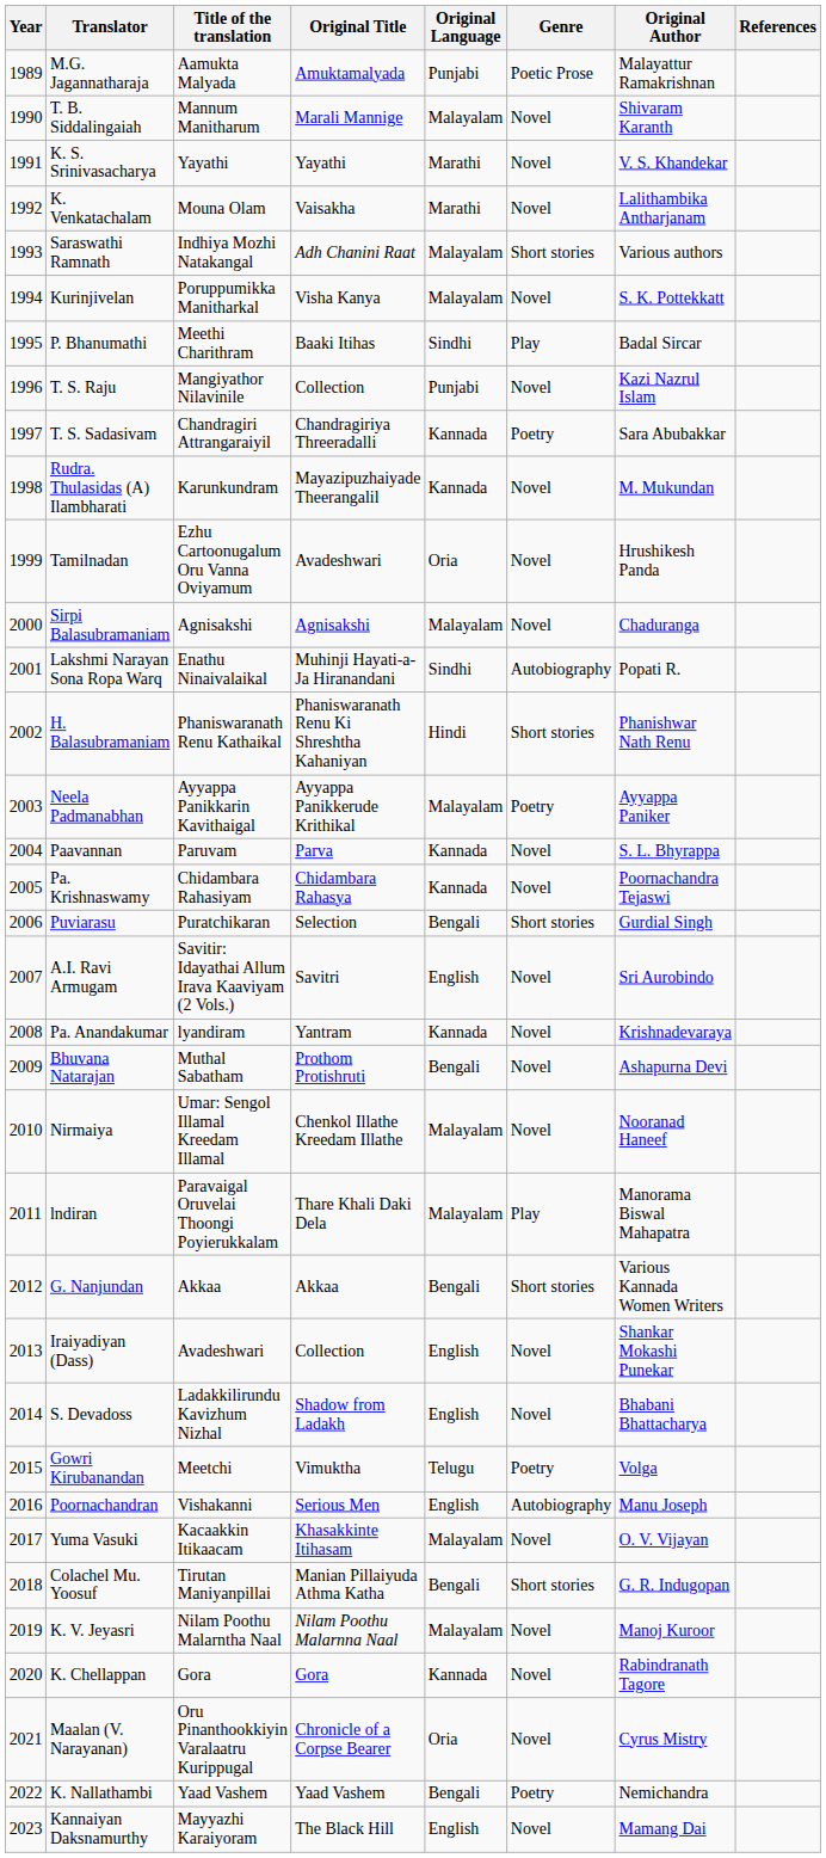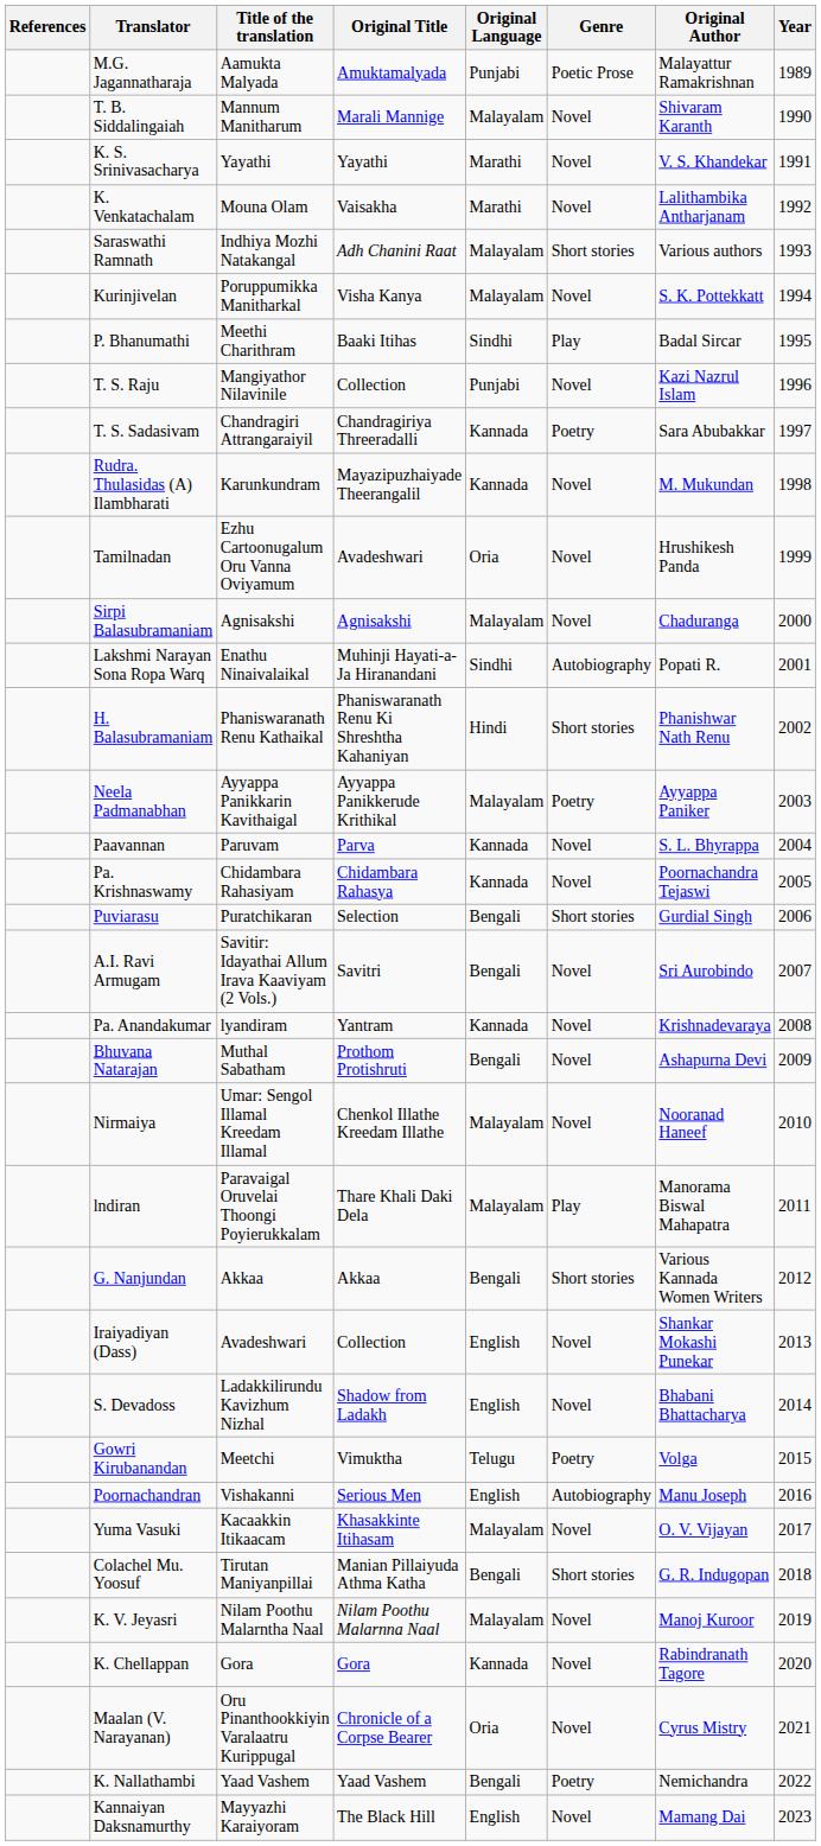 <table class="wikitable sortable">
 <tr>
-<th>Year</th>
+<th class=unsortable>References</th>
 <th>Translator</th>
 <th>Title of the translation</th>
 <th>Original Title</th>
 <th>Original Language</th>
 <th>Genre</th>
 <th>Original Author</th>
-<th class=unsortable>References</th>
+<th>Year</th>
 </tr>
 <tr>
-<td>1989</td>
+<td></td>
 <td>M.G. Jagannatharaja</td>
 <td>Aamukta Malyada</td>
 <td><a href='#'>Amuktamalyada</a></td>
 <td>Punjabi</td>
 <td>Poetic Prose</td>
 <td>Malayattur Ramakrishnan</td>
-<td></td>
+<td>1989</td>
 </tr>
 <tr>
-<td>1990</td>
+<td></td>
 <td>T. B. Siddalingaiah</td>
 <td>Mannum Manitharum</td>
 <td><a href='#'>Marali Mannige</a></td>
 <td>Malayalam</td>
 <td>Novel</td>
 <td><a href='#'>Shivaram Karanth</a></td>
-<td></td>
+<td>1990</td>
 </tr>
 <tr>
-<td>1991</td>
+<td></td>
 <td>K. S. Srinivasacharya</td>
 <td>Yayathi</td>
 <td>Yayathi</td>
 <td>Marathi</td>
 <td>Novel</td>
 <td><a href='#'>V. S. Khandekar</a></td>
-<td></td>
+<td>1991</td>
 </tr>
 <tr>
-<td>1992</td>
+<td></td>
 <td>K. Venkatachalam</td>
 <td>Mouna Olam</td>
 <td>Vaisakha</td>
 <td>Marathi</td>
 <td>Novel</td>
 <td><a href='#'>Lalithambika Antharjanam</a></td>
-<td></td>
+<td>1992</td>
 </tr>
 <tr>
-<td>1993</td>
+<td></td>
 <td>Saraswathi Ramnath</td>
 <td>Indhiya Mozhi Natakangal</td>
 <td><em>Adh Chanini Raat</em></td>
 <td>Malayalam</td>
 <td>Short stories</td>
 <td>Various authors</td>
-<td></td>
+<td>1993</td>
 </tr>
 <tr>
-<td>1994</td>
+<td></td>
 <td>Kurinjivelan</td>
 <td>Poruppumikka Manitharkal</td>
 <td>Visha Kanya</td>
 <td>Malayalam</td>
 <td>Novel</td>
 <td><a href='#'>S. K. Pottekkatt</a></td>
-<td></td>
+<td>1994</td>
 </tr>
 <tr>
-<td>1995</td>
+<td></td>
 <td>P. Bhanumathi</td>
 <td>Meethi Charithram</td>
 <td>Baaki Itihas</td>
 <td>Sindhi</td>
 <td>Play</td>
 <td>Badal Sircar</td>
-<td></td>
+<td>1995</td>
 </tr>
 <tr>
-<td>1996</td>
+<td></td>
 <td>T. S. Raju</td>
 <td>Mangiyathor Nilavinile</td>
 <td>Collection</td>
 <td>Punjabi</td>
 <td>Novel</td>
 <td><a href='#'>Kazi Nazrul Islam</a></td>
-<td></td>
+<td>1996</td>
 </tr>
 <tr>
-<td>1997</td>
+<td></td>
 <td>T. S. Sadasivam</td>
 <td>Chandragiri Attrangaraiyil</td>
 <td>Chandragiriya Threeradalli</td>
 <td>Kannada</td>
 <td>Poetry</td>
 <td>Sara Abubakkar</td>
-<td></td>
+<td>1997</td>
 </tr>
 <tr>
-<td>1998</td>
+<td></td>
 <td><a href='#'>Rudra. Thulasidas</a> (A) Ilambharati</td>
 <td>Karunkundram</td>
 <td>Mayazipuzhaiyade Theerangalil</td>
 <td>Kannada</td>
 <td>Novel</td>
 <td><a href='#'>M. Mukundan</a></td>
-<td></td>
+<td>1998</td>
 </tr>
 <tr>
-<td>1999</td>
+<td></td>
 <td>Tamilnadan</td>
 <td>Ezhu Cartoonugalum Oru Vanna Oviyamum</td>
 <td>Avadeshwari</td>
 <td>Oria</td>
 <td>Novel</td>
 <td>Hrushikesh Panda</td>
-<td></td>
+<td>1999</td>
 </tr>
 <tr>
-<td>2000</td>
+<td></td>
 <td><a href='#'>Sirpi Balasubramaniam</a></td>
 <td>Agnisakshi</td>
 <td><a href='#'>Agnisakshi</a></td>
 <td>Malayalam</td>
 <td>Novel</td>
 <td><a href='#'>Chaduranga</a></td>
-<td></td>
+<td>2000</td>
 </tr>
 <tr>
-<td>2001</td>
+<td></td>
 <td>Lakshmi Narayan Sona Ropa Warq</td>
 <td>Enathu Ninaivalaikal</td>
 <td>Muhinji Hayati-a-Ja Hiranandani</td>
 <td>Sindhi</td>
 <td>Autobiography</td>
 <td>Popati R.</td>
-<td></td>
+<td>2001</td>
 </tr>
 <tr>
-<td>2002</td>
+<td></td>
 <td><a href='#'>H. Balasubramaniam</a></td>
 <td>Phaniswaranath Renu Kathaikal</td>
 <td>Phaniswaranath Renu Ki Shreshtha Kahaniyan</td>
 <td>Hindi</td>
 <td>Short stories</td>
 <td><a href='#'>Phanishwar Nath Renu</a></td>
-<td></td>
+<td>2002</td>
 </tr>
 <tr>
-<td>2003</td>
+<td></td>
 <td><a href='#'>Neela Padmanabhan</a></td>
 <td>Ayyappa Panikkarin Kavithaigal</td>
 <td>Ayyappa Panikkerude Krithikal</td>
 <td>Malayalam</td>
 <td>Poetry</td>
 <td><a href='#'>Ayyappa Paniker</a></td>
-<td></td>
+<td>2003</td>
 </tr>
 <tr>
-<td>2004</td>
+<td></td>
 <td>Paavannan</td>
 <td>Paruvam</td>
 <td><a href='#'>Parva</a></td>
 <td>Kannada</td>
 <td>Novel</td>
 <td><a href='#'>S. L. Bhyrappa</a></td>
-<td></td>
+<td>2004</td>
 </tr>
 <tr>
-<td>2005</td>
+<td></td>
 <td>Pa. Krishnaswamy</td>
 <td>Chidambara Rahasiyam</td>
 <td><a href='#'>Chidambara Rahasya</a></td>
 <td>Kannada</td>
 <td>Novel</td>
 <td><a href='#'>Poornachandra Tejaswi</a></td>
-<td></td>
+<td>2005</td>
 </tr>
 <tr>
-<td>2006</td>
+<td></td>
 <td><a href='#'>Puviarasu</a></td>
 <td>Puratchikaran</td>
 <td>Selection</td>
 <td>Bengali</td>
 <td>Short stories</td>
 <td><a href='#'>Gurdial Singh</a></td>
-<td></td>
+<td>2006</td>
 </tr>
 <tr>
-<td>2007</td>
+<td></td>
 <td>A.I. Ravi Armugam</td>
 <td>Savitir: Idayathai Allum Irava Kaaviyam (2 Vols.)</td>
 <td>Savitri</td>
-<td>English</td>
+<td>Bengali</td>
 <td>Novel</td>
 <td><a href='#'>Sri Aurobindo</a></td>
-<td></td>
+<td>2007</td>
 </tr>
 <tr>
-<td>2008</td>
+<td></td>
 <td>Pa. Anandakumar</td>
 <td>lyandiram</td>
 <td>Yantram</td>
 <td>Kannada</td>
 <td>Novel</td>
 <td><a href='#'>Krishnadevaraya</a></td>
-<td></td>
+<td>2008</td>
 </tr>
 <tr>
-<td>2009</td>
+<td></td>
 <td><a href='#'>Bhuvana Natarajan</a></td>
 <td>Muthal Sabatham</td>
 <td><a href='#'>Prothom Protishruti</a></td>
 <td>Bengali</td>
 <td>Novel</td>
 <td><a href='#'>Ashapurna Devi</a></td>
-<td></td>
+<td>2009</td>
 </tr>
 <tr>
-<td>2010</td>
+<td></td>
 <td>Nirmaiya</td>
 <td>Umar: Sengol Illamal Kreedam Illamal</td>
 <td>Chenkol Illathe Kreedam Illathe</td>
 <td>Malayalam</td>
 <td>Novel</td>
 <td><a href='#'>Nooranad Haneef</a></td>
-<td></td>
+<td>2010</td>
 </tr>
 <tr>
-<td>2011</td>
+<td></td>
 <td>lndiran</td>
 <td>Paravaigal Oruvelai Thoongi Poyierukkalam</td>
 <td>Thare Khali Daki Dela</td>
 <td>Malayalam</td>
 <td>Play</td>
 <td>Manorama Biswal Mahapatra</td>
-<td></td>
+<td>2011</td>
 </tr>
 <tr>
-<td>2012</td>
+<td></td>
 <td><a href='#'>G. Nanjundan</a></td>
 <td>Akkaa</td>
 <td>Akkaa</td>
 <td>Bengali</td>
 <td>Short stories</td>
 <td>Various Kannada Women Writers</td>
-<td></td>
+<td>2012</td>
 </tr>
 <tr>
-<td>2013</td>
+<td></td>
 <td>Iraiyadiyan (Dass)</td>
 <td>Avadeshwari</td>
 <td>Collection</td>
 <td>English</td>
 <td>Novel</td>
 <td><a href='#'>Shankar Mokashi Punekar</a></td>
-<td></td>
+<td>2013</td>
 </tr>
 <tr>
-<td>2014</td>
+<td></td>
 <td>S. Devadoss</td>
 <td>Ladakkilirundu Kavizhum Nizhal</td>
 <td><a href='#'>Shadow from Ladakh</a></td>
 <td>English</td>
 <td>Novel</td>
 <td><a href='#'>Bhabani Bhattacharya</a></td>
-<td></td>
+<td>2014</td>
 </tr>
 <tr>
-<td>2015</td>
+<td></td>
 <td><a href='#'>Gowri Kirubanandan</a></td>
 <td>Meetchi</td>
 <td>Vimuktha</td>
 <td>Telugu</td>
 <td>Poetry</td>
 <td><a href='#'>Volga</a></td>
-<td></td>
+<td>2015</td>
 </tr>
 <tr>
-<td>2016</td>
+<td></td>
 <td><a href='#'>Poornachandran</a></td>
 <td>Vishakanni</td>
 <td><a href='#'>Serious Men</a></td>
 <td>English</td>
 <td>Autobiography</td>
 <td><a href='#'>Manu Joseph</a></td>
-<td></td>
+<td>2016</td>
 </tr>
 <tr>
-<td>2017</td>
+<td></td>
 <td>Yuma Vasuki</td>
 <td>Kacaakkin Itikaacam</td>
 <td><a href='#'>Khasakkinte Itihasam</a></td>
 <td>Malayalam</td>
 <td>Novel</td>
 <td><a href='#'>O. V. Vijayan</a></td>
-<td></td>
+<td>2017</td>
 </tr>
 <tr>
-<td>2018</td>
+<td></td>
 <td>Colachel Mu. Yoosuf</td>
 <td>Tirutan Maniyanpillai</td>
 <td>Manian Pillaiyuda Athma Katha</td>
 <td>Bengali</td>
 <td>Short stories</td>
 <td><a href='#'>G. R. Indugopan</a></td>
-<td></td>
+<td>2018</td>
 </tr>
 <tr>
-<td>2019</td>
+<td></td>
 <td>K. V. Jeyasri</td>
 <td>Nilam Poothu Malarntha Naal</td>
 <td><em>Nilam Poothu Malarnna Naal</em></td>
 <td>Malayalam</td>
 <td>Novel</td>
 <td><a href='#'>Manoj Kuroor</a></td>
-<td></td>
+<td>2019</td>
 </tr>
 <tr>
-<td>2020</td>
+<td></td>
 <td>K. Chellappan</td>
 <td>Gora</td>
 <td><a href='#'>Gora</a></td>
 <td>Kannada</td>
 <td>Novel</td>
 <td><a href='#'>Rabindranath Tagore</a></td>
-<td></td>
+<td>2020</td>
 </tr>
 <tr>
-<td>2021</td>
+<td></td>
 <td>Maalan (V. Narayanan)</td>
 <td>Oru Pinanthookkiyin Varalaatru Kurippugal</td>
 <td><a href='#'>Chronicle of a Corpse Bearer</a></td>
 <td>Oria</td>
 <td>Novel</td>
 <td><a href='#'>Cyrus Mistry</a></td>
-<td></td>
+<td>2021</td>
 </tr>
 <tr>
-<td>2022</td>
+<td></td>
 <td>K. Nallathambi</td>
 <td>Yaad Vashem</td>
 <td>Yaad Vashem</td>
 <td>Bengali</td>
 <td>Poetry</td>
 <td>Nemichandra</td>
-<td></td>
+<td>2022</td>
 </tr>
 <tr>
-<td>2023</td>
+<td></td>
 <td>Kannaiyan Daksnamurthy</td>
 <td>Mayyazhi Karaiyoram</td>
 <td>The Black Hill</td>
 <td>English</td>
 <td>Novel</td>
 <td><a href='#'>Mamang Dai</a></td>
-<td></td>
+<td>2023</td>
 </tr>
 </table>
